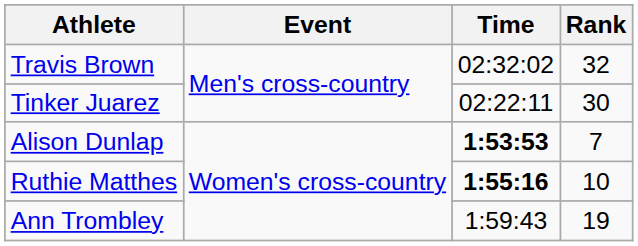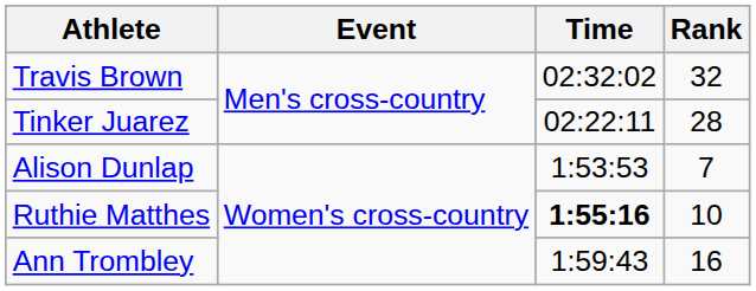 <table class=wikitable style=font-size:90%;text-align:center>
 <tr>
 <th>Athlete</th>
 <th>Event</th>
 <th>Time</th>
 <th>Rank</th>
 </tr>
 <tr>
 <td align=left><a href='#'>Travis Brown</a></td>
 <td align=left rowspan=2><a href='#'>Men's cross-country</a></td>
 <td>02:32:02</td>
 <td>32</td>
 </tr>
 <tr>
 <td align=left><a href='#'>Tinker Juarez</a></td>
 <td>02:22:11</td>
-<td>30</td>
+<td>28</td>
 </tr>
 <tr>
 <td align=left><a href='#'>Alison Dunlap</a></td>
 <td align=left rowspan=3><a href='#'>Women's cross-country</a></td>
-<td><strong>1:53:53</strong></td>
+<td>1:53:53</td>
 <td>7</td>
 </tr>
 <tr>
 <td align=left><a href='#'>Ruthie Matthes</a></td>
 <td><strong>1:55:16</strong></td>
 <td>10</td>
 </tr>
 <tr>
 <td align=left><a href='#'>Ann Trombley</a></td>
 <td>1:59:43</td>
-<td>19</td>
+<td>16</td>
 </tr>
 </table>
